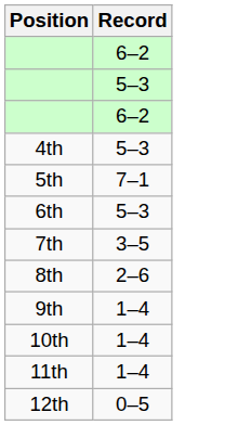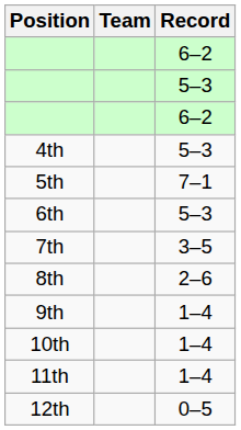 <table class="wikitable" style="text-align:center">
 <tr>
 <th>Position</th>
+<th>Team</th>
 <th>Record</th>
 </tr>
 <tr bgcolor=#ccffcc>
 <td></td>
+<td align=left></td>
 <td>6–2</td>
 </tr>
 <tr bgcolor=#ccffcc>
 <td></td>
+<td align=left></td>
 <td>5–3</td>
 </tr>
 <tr bgcolor=#ccffcc>
 <td></td>
+<td align=left></td>
 <td>6–2</td>
 </tr>
 <tr>
 <td>4th</td>
+<td align=left></td>
 <td>5–3</td>
 </tr>
 <tr>
 <td>5th</td>
+<td align=left></td>
 <td>7–1</td>
 </tr>
 <tr>
 <td>6th</td>
+<td align=left></td>
 <td>5–3</td>
 </tr>
 <tr>
 <td>7th</td>
+<td align=left></td>
 <td>3–5</td>
 </tr>
 <tr>
 <td>8th</td>
+<td align=left></td>
 <td>2–6</td>
 </tr>
 <tr>
 <td>9th</td>
+<td align=left></td>
 <td>1–4</td>
 </tr>
 <tr>
 <td>10th</td>
+<td align=left></td>
 <td>1–4</td>
 </tr>
 <tr>
 <td>11th</td>
+<td align=left></td>
 <td>1–4</td>
 </tr>
 <tr>
 <td>12th</td>
+<td align=left></td>
 <td>0–5</td>
 </tr>
 </table>
